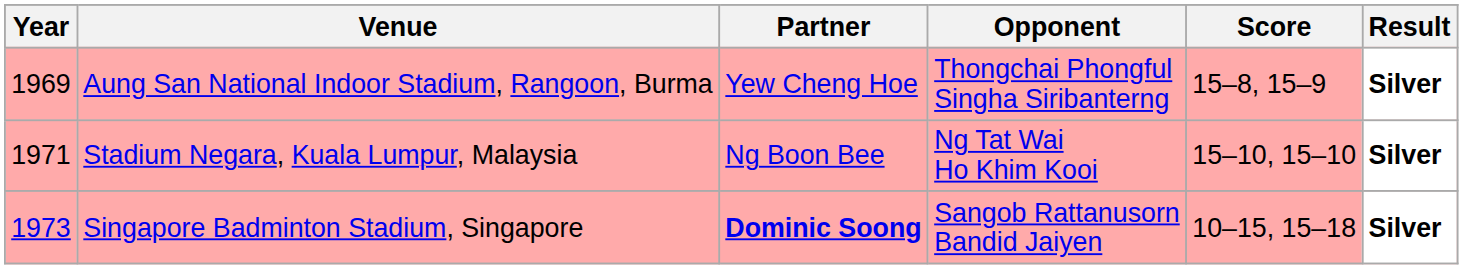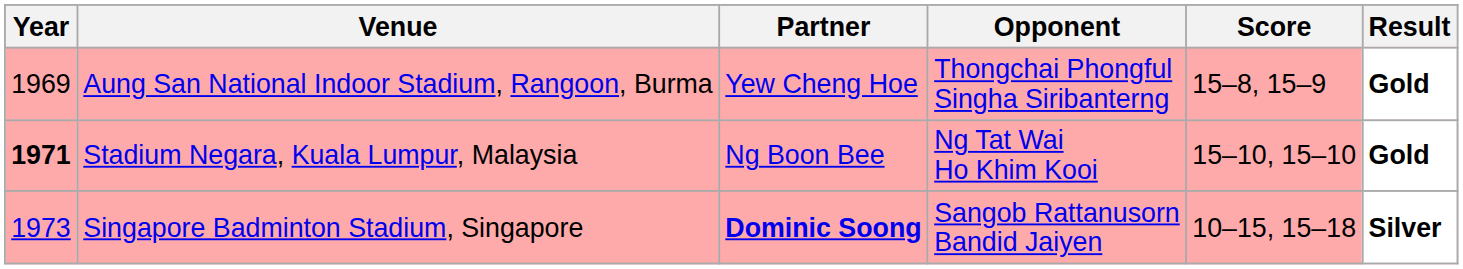 <table class="sortable wikitable" style="font-size: 90%;">
 <tr>
 <th>Year</th>
 <th>Venue</th>
 <th>Partner</th>
 <th>Opponent</th>
 <th>Score</th>
 <th>Result</th>
 </tr>
 <tr style="background:#FFAAAA">
 <td align="center">1969</td>
 <td align="left"><a href='#'>Aung San National Indoor Stadium</a>, <a href='#'>Rangoon</a>, Burma</td>
 <td align="left"> <a href='#'>Yew Cheng Hoe</a></td>
 <td align="left"> <a href='#'>Thongchai Phongful</a><br> <a href='#'>Singha Siribanterng</a></td>
 <td align="left">15–8, 15–9</td>
-<td style="text-align:left; background:white"> <strong>Silver</strong></td>
+<td style="text-align:left; background:white"> <strong>Gold</strong></td>
 </tr>
 <tr style="background:#FFAAAA">
-<td align="center">1971</td>
+<td align="center"><strong>1971</strong></td>
 <td align="left"><a href='#'>Stadium Negara</a>, <a href='#'>Kuala Lumpur</a>, Malaysia</td>
 <td align="left"> <a href='#'>Ng Boon Bee</a></td>
 <td align="left"> <a href='#'>Ng Tat Wai</a><br> <a href='#'>Ho Khim Kooi</a></td>
 <td align="left">15–10, 15–10</td>
-<td style="text-align:left; background:white"> <strong>Silver</strong></td>
+<td style="text-align:left; background:white"> <strong>Gold</strong></td>
 </tr>
 <tr style="background:#FFAAAA">
 <td align="center"><a href='#'>1973</a></td>
 <td align="left"><a href='#'>Singapore Badminton Stadium</a>, Singapore</td>
 <td align="left"><strong> <a href='#'>Dominic Soong</a></strong></td>
 <td align="left"> <a href='#'>Sangob Rattanusorn</a><br> <a href='#'>Bandid Jaiyen</a></td>
 <td align="left">10–15, 15–18</td>
 <td style="text-align:left; background:white"> <strong>Silver</strong></td>
 </tr>
 </table>
